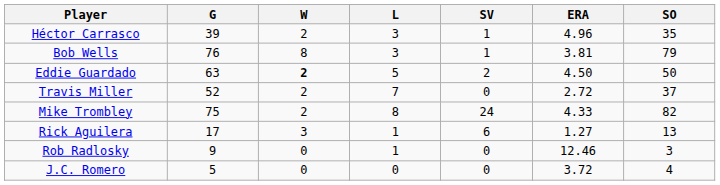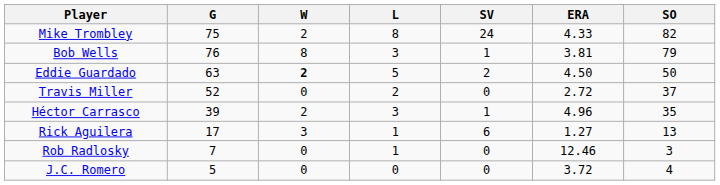 <table class="wikitable sortable">
 <tr>
 <th bgcolor="#DDDDFF" width="16%">Player</th>
 <th bgcolor="#DDDDFF" width="9%">G</th>
 <th bgcolor="#DDDDFF" width="9%">W</th>
 <th bgcolor="#DDDDFF" width="9%">L</th>
 <th bgcolor="#DDDDFF" width="9%">SV</th>
 <th bgcolor="#DDDDFF" width="9%">ERA</th>
 <th bgcolor="#DDDDFF" width="9%">SO</th>
 </tr>
-<tr align=center>
-<td><a href='#'>Héctor Carrasco</a></td>
-<td>39</td>
+<tr align="center">
+<td><a href='#'>Mike Trombley</a></td>
+<td>75</td>
 <td>2</td>
-<td>3</td>
-<td>1</td>
-<td>4.96</td>
-<td>35</td>
+<td>8</td>
+<td>24</td>
+<td>4.33</td>
+<td>82</td>
 </tr>
 <tr align=center>
 <td><a href='#'>Bob Wells</a></td>
 <td>76</td>
 <td>8</td>
 <td>3</td>
 <td>1</td>
 <td>3.81</td>
 <td>79</td>
 </tr>
 <tr align=center>
 <td><a href='#'>Eddie Guardado</a></td>
 <td>63</td>
 <td><strong>2</strong></td>
 <td>5</td>
 <td>2</td>
 <td>4.50</td>
 <td>50</td>
 </tr>
 <tr align=center>
 <td><a href='#'>Travis Miller</a></td>
 <td>52</td>
+<td>0</td>
 <td>2</td>
-<td>7</td>
 <td>0</td>
 <td>2.72</td>
 <td>37</td>
 </tr>
-<tr align="center">
-<td><a href='#'>Mike Trombley</a></td>
-<td>75</td>
+<tr align=center>
+<td><a href='#'>Héctor Carrasco</a></td>
+<td>39</td>
 <td>2</td>
-<td>8</td>
-<td>24</td>
-<td>4.33</td>
-<td>82</td>
+<td>3</td>
+<td>1</td>
+<td>4.96</td>
+<td>35</td>
 </tr>
 <tr align=center>
 <td><a href='#'>Rick Aguilera</a></td>
 <td>17</td>
 <td>3</td>
 <td>1</td>
 <td>6</td>
 <td>1.27</td>
 <td>13</td>
 </tr>
 <tr align=center>
 <td><a href='#'>Rob Radlosky</a></td>
-<td>9</td>
+<td>7</td>
 <td>0</td>
 <td>1</td>
 <td>0</td>
 <td>12.46</td>
 <td>3</td>
 </tr>
 <tr align=center>
 <td><a href='#'>J.C. Romero</a></td>
 <td>5</td>
 <td>0</td>
 <td>0</td>
 <td>0</td>
 <td>3.72</td>
 <td>4</td>
 </tr>
 </table>
